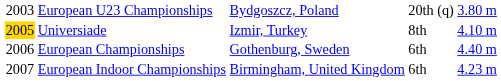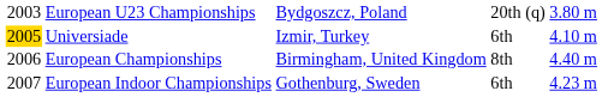 <table>
 <tr>
 <td>2003</td>
 <td><a href='#'>European U23 Championships</a></td>
 <td><a href='#'>Bydgoszcz, Poland</a></td>
 <td>20th (q)</td>
 <td><a href='#'>3.80 m</a></td>
 </tr>
 <tr>
 <td style="background: gold;">2005</td>
 <td><a href='#'>Universiade</a></td>
 <td><a href='#'>Izmir, Turkey</a></td>
-<td>8th</td>
+<td>6th</td>
 <td><a href='#'>4.10 m</a></td>
 </tr>
 <tr>
 <td>2006</td>
 <td><a href='#'>European Championships</a></td>
-<td><a href='#'>Gothenburg, Sweden</a></td>
-<td>6th</td>
+<td><a href='#'>Birmingham, United Kingdom</a></td>
+<td>8th</td>
 <td><a href='#'>4.40 m</a></td>
 </tr>
 <tr>
 <td>2007</td>
 <td><a href='#'>European Indoor Championships</a></td>
-<td><a href='#'>Birmingham, United Kingdom</a></td>
+<td><a href='#'>Gothenburg, Sweden</a></td>
 <td>6th</td>
 <td><a href='#'>4.23 m</a></td>
 </tr>
 </table>
